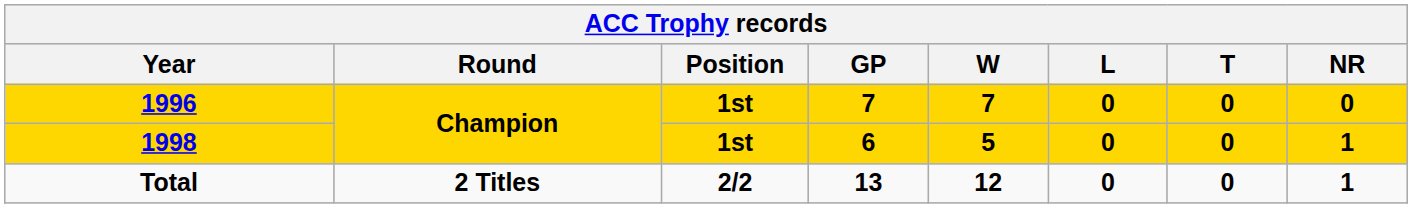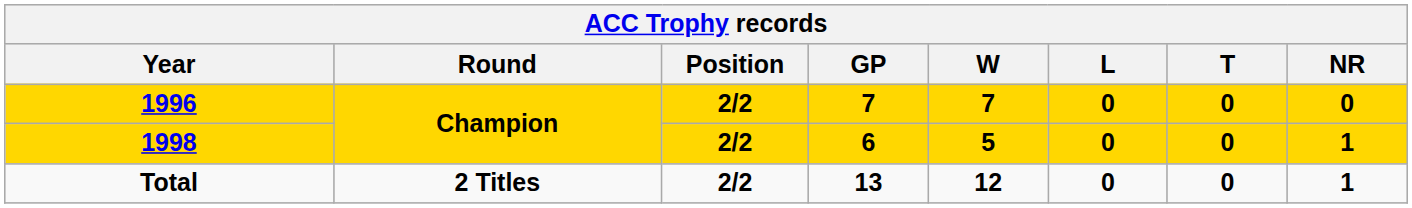 <table class="wikitable" style="text-align: center; width:900px">
 <tr>
 <th colspan="8"><a href='#'>ACC Trophy</a> records</th>
 </tr>
 <tr>
 <th width=150>Year</th>
 <th width=150>Round</th>
 <th width=50>Position</th>
 <th width=50>GP</th>
 <th width=50>W</th>
 <th width=50>L</th>
 <th width=50>T</th>
 <th width=50>NR</th>
 </tr>
 <tr style="background:gold;">
 <td><strong> <a href='#'>1996</a></strong></td>
 <td rowspan="2"><strong>Champion</strong></td>
-<td><strong>1st</strong></td>
+<td><strong>2/2</strong></td>
 <td><strong>7</strong></td>
 <td><strong>7</strong></td>
 <td><strong>0</strong></td>
 <td><strong>0</strong></td>
 <td><strong>0</strong></td>
 </tr>
 <tr style="background:gold;">
 <td><strong> <a href='#'>1998</a></strong></td>
-<td><strong>1st</strong></td>
+<td><strong>2/2</strong></td>
 <td><strong>6</strong></td>
 <td><strong>5</strong></td>
 <td><strong>0</strong></td>
 <td><strong>0</strong></td>
 <td><strong>1</strong></td>
 </tr>
 <tr>
 <td><strong>Total</strong></td>
 <td><strong>2 Titles</strong></td>
 <td><strong>2/2</strong></td>
 <td><strong>13</strong></td>
 <td><strong>12</strong></td>
 <td><strong>0</strong></td>
 <td><strong>0</strong></td>
 <td><strong>1</strong></td>
 </tr>
 </table>
